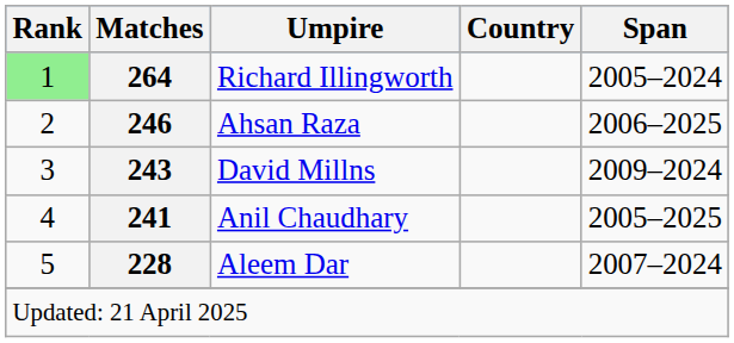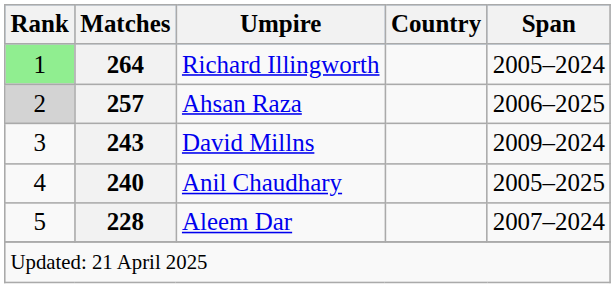 <table class="wikitable sortable" style="text-align:centre;">
 <tr style="background:#9cf;">
 <th scope="col">Rank</th>
 <th scope="col">Matches</th>
 <th scope="col">Umpire</th>
 <th scope="col">Country</th>
 <th scope="col">Span</th>
 </tr>
 <tr>
 <td align=center style="background: lightgreen;">1</td>
 <th>264</th>
 <td><a href='#'>Richard Illingworth</a></td>
 <td></td>
 <td>2005–2024</td>
 </tr>
 <tr>
-<td align=center>2</td>
-<th>246</th>
+<td align=center style="background: lightgrey;">2</td>
+<th>257</th>
 <td><a href='#'>Ahsan Raza</a></td>
 <td></td>
 <td>2006–2025</td>
 </tr>
 <tr>
 <td align=center>3</td>
 <th>243</th>
 <td><a href='#'>David Millns</a></td>
 <td></td>
 <td>2009–2024</td>
 </tr>
 <tr>
 <td align=center>4</td>
-<th>241</th>
+<th>240</th>
 <td><a href='#'>Anil Chaudhary</a></td>
 <td></td>
 <td>2005–2025</td>
 </tr>
 <tr>
 <td align=center>5</td>
 <th>228</th>
 <td><a href='#'>Aleem Dar</a></td>
 <td></td>
 <td>2007–2024</td>
 </tr>
 <tr>
 </tr>
 <tr class="sortbottom">
 <td scope="row" colspan=5><small>Updated: 21 April 2025</small></td>
 </tr>
 </table>
